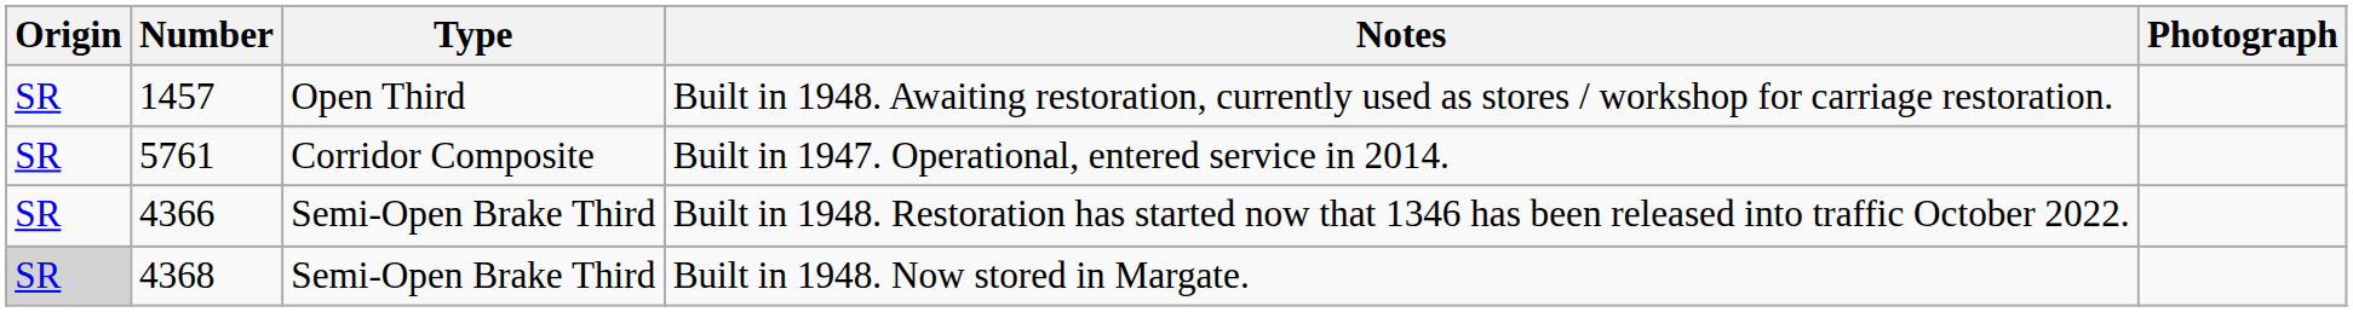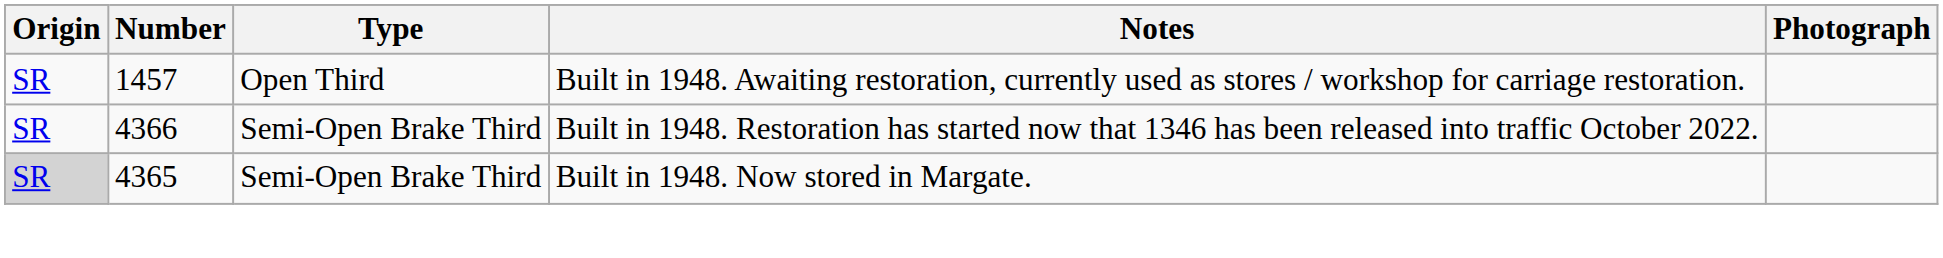 <table class="wikitable">
 <tr>
 <th>Origin</th>
 <th>Number</th>
 <th>Type</th>
 <th>Notes</th>
 <th>Photograph</th>
 </tr>
 <tr>
 <td><a href='#'>SR</a></td>
 <td>1457</td>
 <td>Open Third</td>
 <td>Built in 1948. Awaiting restoration, currently used as stores / workshop for carriage restoration.</td>
 <td></td>
 </tr>
 <tr>
 <td><a href='#'>SR</a></td>
-<td>5761</td>
-<td>Corridor Composite</td>
-<td>Built in 1947. Operational, entered service in 2014.</td>
-<td></td>
-</tr>
-<tr>
-<td><a href='#'>SR</a></td>
 <td>4366</td>
 <td>Semi-Open Brake Third</td>
 <td>Built in 1948. Restoration has started now that 1346 has been released into traffic October 2022.</td>
 <td></td>
 </tr>
 <tr>
 <td style="background: lightgrey;"><a href='#'>SR</a></td>
-<td>4368</td>
+<td>4365</td>
 <td>Semi-Open Brake Third</td>
 <td>Built in 1948. Now stored in Margate.</td>
 <td></td>
 </tr>
 </table>
